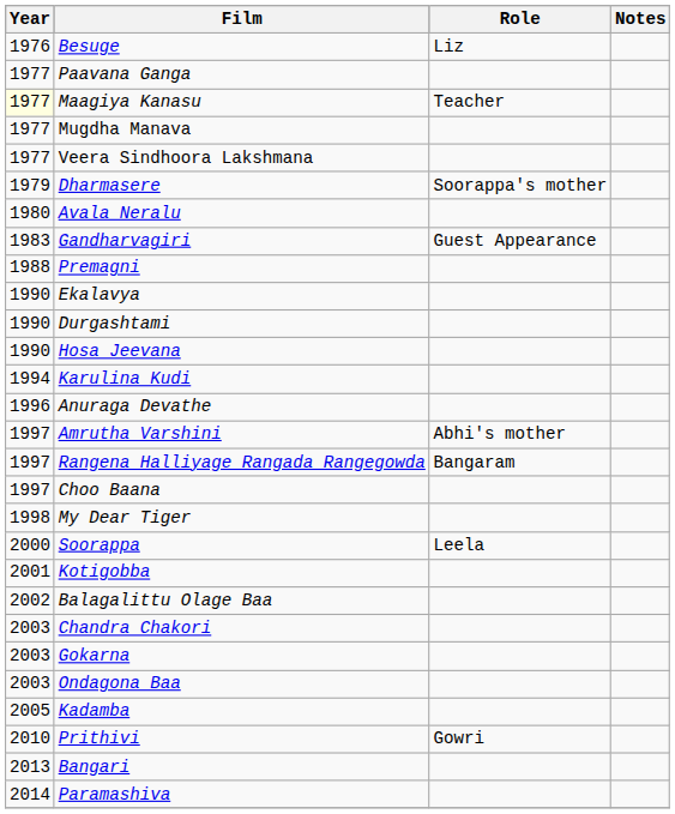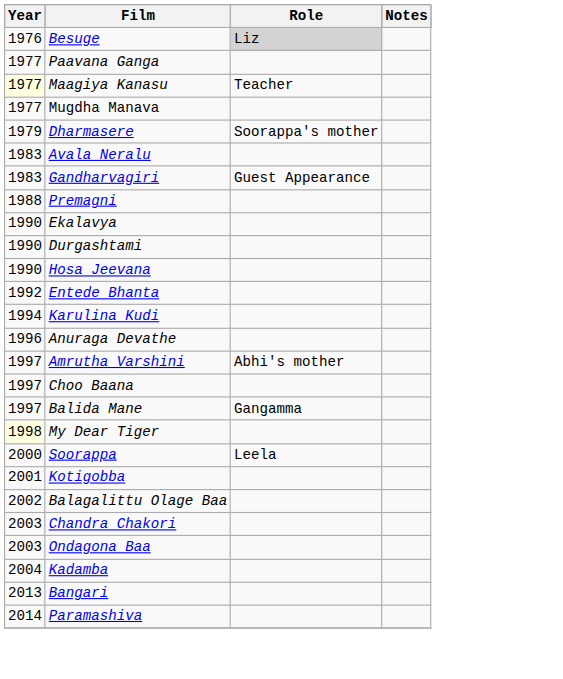 <table class="wikitable sortable">
 <tr style="background:#000;">
 <th>Year</th>
 <th>Film</th>
 <th>Role</th>
 <th class="unsortable">Notes</th>
 </tr>
 <tr>
 <td>1976</td>
 <td><em><a href='#'>Besuge</a></em></td>
-<td>Liz</td>
+<td style="background: lightgrey;">Liz</td>
 <td></td>
 </tr>
 <tr>
 <td>1977</td>
 <td><em>Paavana Ganga</em></td>
 <td></td>
 <td></td>
 </tr>
 <tr>
 <td style="background: lightyellow;">1977</td>
 <td><em>Maagiya Kanasu</em></td>
 <td>Teacher</td>
 <td></td>
 </tr>
 <tr>
 <td>1977</td>
 <td>Mugdha Manava</td>
 <td></td>
 <td></td>
 </tr>
 <tr>
-<td>1977</td>
-<td>Veera Sindhoora Lakshmana</td>
-<td></td>
-<td></td>
-</tr>
-<tr>
 <td>1979</td>
 <td><em><a href='#'>Dharmasere</a></em></td>
 <td>Soorappa's mother</td>
 <td></td>
 </tr>
 <tr>
-<td>1980</td>
+<td>1983</td>
 <td><em><a href='#'>Avala Neralu</a></em></td>
 <td></td>
 <td></td>
 </tr>
 <tr>
 <td>1983</td>
 <td><em><a href='#'>Gandharvagiri</a> </em></td>
 <td>Guest Appearance</td>
 <td></td>
 </tr>
 <tr>
 <td>1988</td>
 <td><em><a href='#'>Premagni</a></em></td>
 <td></td>
 <td></td>
 </tr>
 <tr>
 <td>1990</td>
 <td><em>Ekalavya</em></td>
 <td></td>
 <td></td>
 </tr>
 <tr>
 <td>1990</td>
 <td><em>Durgashtami</em></td>
 <td></td>
 <td></td>
 </tr>
 <tr>
 <td>1990</td>
 <td><em><a href='#'>Hosa Jeevana</a></em></td>
 <td></td>
 <td></td>
 </tr>
 <tr>
+<td>1992</td>
+<td><em><a href='#'>Entede Bhanta</a></em></td>
+<td></td>
+<td></td>
+</tr>
+<tr>
 <td>1994</td>
 <td><em><a href='#'>Karulina Kudi</a></em></td>
 <td></td>
 <td></td>
 </tr>
 <tr>
 <td>1996</td>
 <td><em>Anuraga Devathe</em></td>
 <td></td>
 <td></td>
 </tr>
 <tr>
 <td>1997</td>
 <td><em><a href='#'>Amrutha Varshini</a></em></td>
 <td>Abhi's mother</td>
 <td></td>
 </tr>
 <tr>
 <td>1997</td>
-<td><em><a href='#'>Rangena Halliyage Rangada Rangegowda</a></em></td>
-<td>Bangaram</td>
-<td></td>
-</tr>
-<tr>
-<td>1997</td>
 <td><em>Choo Baana</em></td>
 <td></td>
 <td></td>
 </tr>
 <tr>
-<td>1998</td>
+<td>1997</td>
+<td><em>Balida Mane</em></td>
+<td>Gangamma</td>
+<td></td>
+</tr>
+<tr>
+<td style="background: lightyellow;">1998</td>
 <td><em>My Dear Tiger</em></td>
 <td></td>
 <td></td>
 </tr>
 <tr>
 <td>2000</td>
 <td><em><a href='#'>Soorappa</a></em></td>
 <td>Leela</td>
 <td></td>
 </tr>
 <tr>
 <td>2001</td>
 <td><em><a href='#'>Kotigobba</a></em></td>
 <td></td>
 <td></td>
 </tr>
 <tr>
 <td>2002</td>
 <td><em>Balagalittu Olage Baa</em></td>
 <td></td>
 <td></td>
 </tr>
 <tr>
 <td>2003</td>
 <td><em><a href='#'>Chandra Chakori</a></em></td>
 <td></td>
 <td></td>
 </tr>
 <tr>
 <td>2003</td>
-<td><em><a href='#'>Gokarna</a></em></td>
-<td></td>
-<td></td>
-</tr>
-<tr>
-<td>2003</td>
 <td><em><a href='#'>Ondagona Baa</a></em></td>
 <td></td>
 <td></td>
 </tr>
 <tr>
-<td>2005</td>
+<td>2004</td>
 <td><em><a href='#'>Kadamba</a></em></td>
 <td></td>
-<td></td>
-</tr>
-<tr>
-<td>2010</td>
-<td><em><a href='#'>Prithivi</a></em></td>
-<td>Gowri</td>
 <td></td>
 </tr>
 <tr>
 <td>2013</td>
 <td><em><a href='#'>Bangari</a></em></td>
 <td></td>
 <td></td>
 </tr>
 <tr>
 <td>2014</td>
 <td><em><a href='#'>Paramashiva</a></em></td>
 <td></td>
 <td></td>
 </tr>
 <tr>
 </tr>
 </table>
